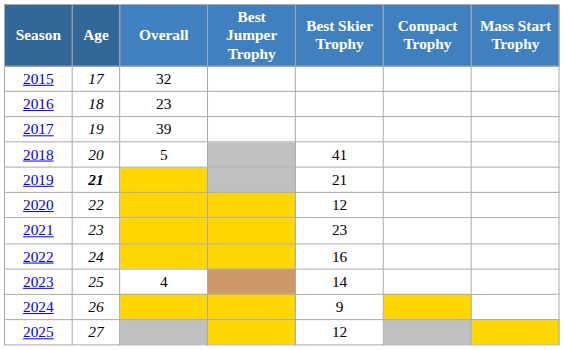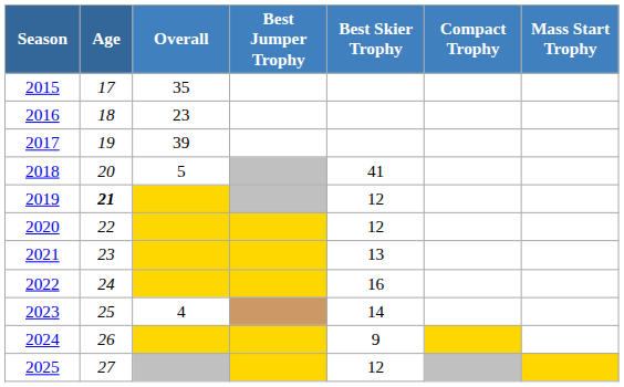 <table class="wikitable" style="font-size:95%; text-align:center; border:grey solid 1px; border-collapse:collapse; background:#ffffff;">
 <tr>
 <th style="background-color:#369; color:white; width:60px;">Season</th>
 <th style="background-color:#369; color:white; width:40px;">Age</th>
 <th style="background-color:#4180be; color:white; width:80px;">Overall</th>
 <th style="background-color:#4180be; color:white; width:80px;">Best Jumper<br>Trophy</th>
 <th style="background-color:#4180be; color:white; width:80px;">Best Skier<br>Trophy</th>
 <th style="background-color:#4180be; color:white; width:80px;">Compact<br>Trophy</th>
 <th style="background-color:#4180be; color:white; width:80px;">Mass Start<br>Trophy</th>
 </tr>
 <tr>
 <td><a href='#'>2015</a></td>
 <td><em>17</em></td>
-<td>32</td>
+<td>35</td>
 <td></td>
 <td></td>
 <td></td>
 <td></td>
 </tr>
 <tr>
 <td><a href='#'>2016</a></td>
 <td><em>18</em></td>
 <td>23</td>
 <td></td>
 <td></td>
 <td></td>
 <td></td>
 </tr>
 <tr>
 <td><a href='#'>2017</a></td>
 <td><em>19</em></td>
 <td>39</td>
 <td></td>
 <td></td>
 <td></td>
 <td></td>
 </tr>
 <tr>
 <td><a href='#'>2018</a></td>
 <td><em>20</em></td>
 <td>5</td>
 <td style="background:silver;"></td>
 <td>41</td>
 <td></td>
 <td></td>
 </tr>
 <tr>
 <td><a href='#'>2019</a></td>
 <td><strong><em>21</em></strong></td>
 <td style="background:gold;"></td>
 <td style="background:silver;"></td>
-<td>21</td>
+<td>12</td>
 <td></td>
 <td></td>
 </tr>
 <tr>
 <td><a href='#'>2020</a></td>
 <td><em>22</em></td>
 <td style="background:gold;"></td>
 <td style="background:gold;"></td>
 <td>12</td>
 <td></td>
 <td></td>
 </tr>
 <tr>
 <td><a href='#'>2021</a></td>
 <td><em>23</em></td>
 <td style="background:gold;"></td>
 <td style="background:gold;"></td>
-<td>23</td>
+<td>13</td>
 <td></td>
 <td></td>
 </tr>
 <tr>
 <td><a href='#'>2022</a></td>
 <td><em>24</em></td>
 <td style="background:gold;"></td>
 <td style="background:gold;"></td>
 <td>16</td>
 <td></td>
 <td></td>
 </tr>
 <tr>
 <td><a href='#'>2023</a></td>
 <td><em>25</em></td>
 <td>4</td>
 <td style="background:#c96;"></td>
 <td>14</td>
 <td></td>
 <td></td>
 </tr>
 <tr>
 <td><a href='#'>2024</a></td>
 <td><em>26</em></td>
 <td style="background:gold;"></td>
 <td style="background:gold;"></td>
 <td>9</td>
 <td style="background:gold;"></td>
 <td></td>
 </tr>
 <tr>
 <td><a href='#'>2025</a></td>
 <td><em>27</em></td>
 <td style="background:silver;"></td>
 <td style="background:gold;"></td>
 <td>12</td>
 <td style="background:silver;"></td>
 <td style="background:gold;"></td>
 </tr>
 </table>
